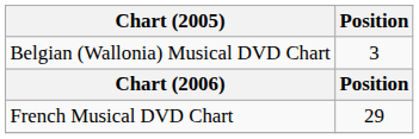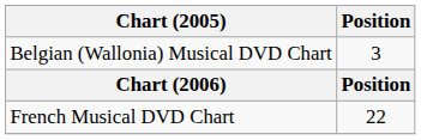 <table class="wikitable sortable">
 <tr>
 <th>Chart (2005)</th>
 <th>Position</th>
 </tr>
 <tr>
 <td>Belgian (Wallonia) Musical DVD Chart</td>
 <td align="center">3</td>
 </tr>
 <tr>
 <th>Chart (2006)</th>
 <th>Position</th>
 </tr>
 <tr>
 <td>French Musical DVD Chart</td>
-<td align="center">29</td>
+<td align="center">22</td>
 </tr>
 <tr>
 </tr>
 </table>
